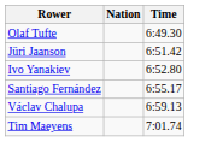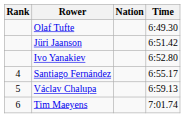 <table class="wikitable sortable" style="text-align:center">
 <tr>
+<th>Rank</th>
 <th>Rower</th>
 <th>Nation</th>
 <th>Time</th>
 </tr>
 <tr>
+<td></td>
 <td align=left><a href='#'>Olaf Tufte</a></td>
 <td align=left></td>
 <td>6:49.30</td>
 </tr>
 <tr>
+<td></td>
 <td align=left><a href='#'>Jüri Jaanson</a></td>
 <td align=left></td>
 <td>6:51.42</td>
 </tr>
 <tr>
+<td></td>
 <td align=left><a href='#'>Ivo Yanakiev</a></td>
 <td align=left></td>
 <td>6:52.80</td>
 </tr>
 <tr>
+<td>4</td>
 <td align=left><a href='#'>Santiago Fernández</a></td>
 <td align=left></td>
 <td>6:55.17</td>
 </tr>
 <tr>
+<td>5</td>
 <td align=left><a href='#'>Václav Chalupa</a></td>
 <td align=left></td>
 <td>6:59.13</td>
 </tr>
 <tr>
+<td>6</td>
 <td align=left><a href='#'>Tim Maeyens</a></td>
 <td align=left></td>
 <td>7:01.74</td>
 </tr>
 </table>
